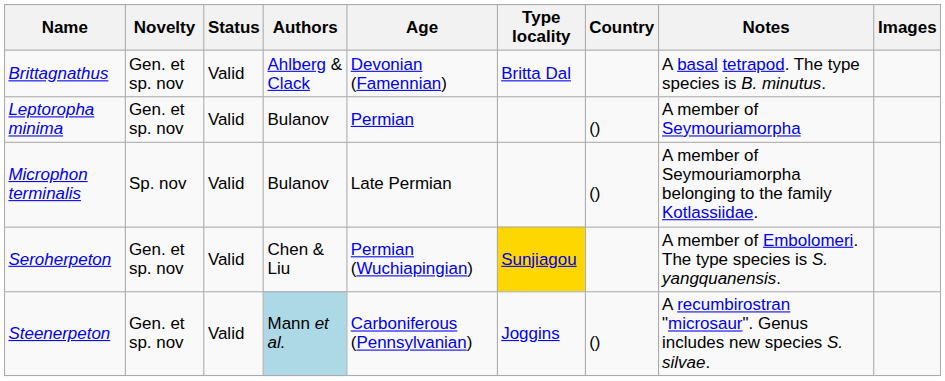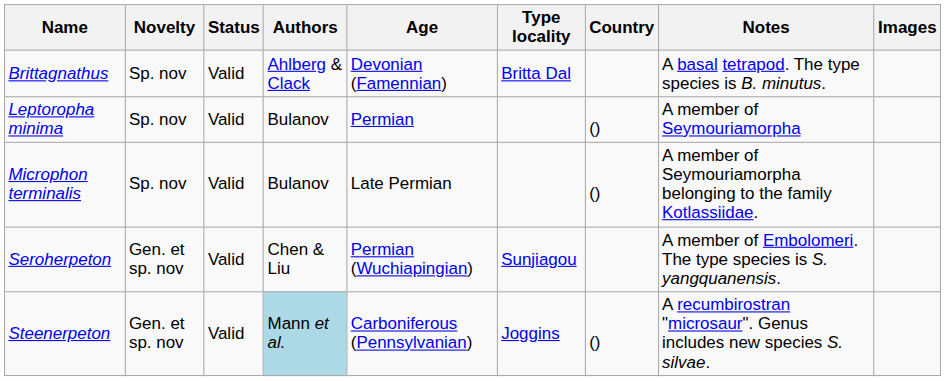 <table class="wikitable sortable" style="margin:auto; width:100%;">
 <tr>
 <th>Name</th>
 <th>Novelty</th>
 <th>Status</th>
 <th>Authors</th>
 <th>Age</th>
 <th>Type locality</th>
 <th>Country</th>
 <th>Notes</th>
 <th>Images</th>
 </tr>
 <tr>
 <td><em><a href='#'>Brittagnathus</a></em></td>
-<td>Gen. et sp. nov</td>
+<td>Sp. nov</td>
 <td>Valid</td>
 <td><a href='#'>Ahlberg</a> & <a href='#'>Clack</a></td>
 <td><a href='#'>Devonian</a> (<a href='#'>Famennian</a>)</td>
 <td><a href='#'>Britta Dal</a></td>
 <td></td>
 <td>A <a href='#'>basal</a> <a href='#'>tetrapod</a>. The type species is <em>B. minutus</em>.</td>
 <td></td>
 </tr>
 <tr>
 <td><em><a href='#'>Leptoropha minima</a></em></td>
-<td>Gen. et sp. nov</td>
+<td>Sp. nov</td>
 <td>Valid</td>
 <td>Bulanov</td>
 <td><a href='#'>Permian</a></td>
 <td></td>
 <td><br>()</td>
 <td>A member of <a href='#'>Seymouriamorpha</a></td>
 <td></td>
 </tr>
 <tr>
 <td><em><a href='#'>Microphon terminalis</a></em></td>
 <td>Sp. nov</td>
 <td>Valid</td>
 <td>Bulanov</td>
 <td>Late Permian</td>
 <td></td>
 <td><br>()</td>
 <td>A member of Seymouriamorpha belonging to the family <a href='#'>Kotlassiidae</a>.</td>
 <td></td>
 </tr>
 <tr>
 <td><em><a href='#'>Seroherpeton</a></em></td>
 <td>Gen. et sp. nov</td>
 <td>Valid</td>
 <td>Chen & Liu</td>
 <td><a href='#'>Permian</a> (<a href='#'>Wuchiapingian</a>)</td>
-<td style="background: gold;"><a href='#'>Sunjiagou</a></td>
+<td><a href='#'>Sunjiagou</a></td>
 <td></td>
 <td>A member of <a href='#'>Embolomeri</a>. The type species is <em>S. yangquanensis</em>.</td>
 <td></td>
 </tr>
 <tr>
 <td><em><a href='#'>Steenerpeton</a></em></td>
 <td>Gen. et sp. nov</td>
 <td>Valid</td>
 <td style="background: lightblue;">Mann <em>et al.</em></td>
 <td><a href='#'>Carboniferous</a> (<a href='#'>Pennsylvanian</a>)</td>
 <td><a href='#'>Joggins</a></td>
 <td><br>()</td>
 <td>A <a href='#'>recumbirostran</a> "<a href='#'>microsaur</a>". Genus includes new species <em>S. silvae</em>.</td>
 <td></td>
 </tr>
 </table>
